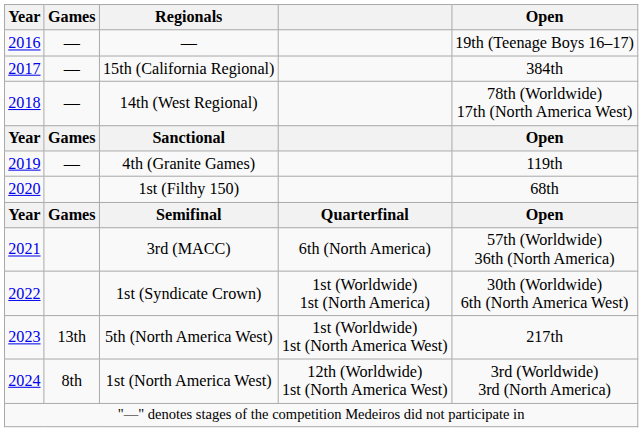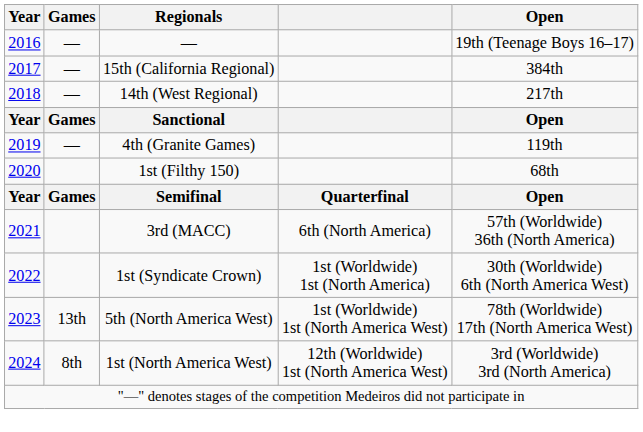 <table class="wikitable" style="text-align:center">
 <tr>
 <th>Year</th>
 <th>Games</th>
 <th>Regionals</th>
 <th></th>
 <th>Open</th>
 </tr>
 <tr>
 <td><a href='#'>2016</a></td>
 <td>—</td>
 <td>—</td>
 <td></td>
 <td>19th (Teenage Boys 16–17)</td>
 </tr>
 <tr>
 <td><a href='#'>2017</a></td>
 <td>—</td>
 <td>15th (California Regional)</td>
 <td></td>
 <td>384th</td>
 </tr>
 <tr>
 <td><a href='#'>2018</a></td>
 <td>—</td>
 <td>14th (West Regional)</td>
 <td></td>
-<td>78th (Worldwide)<br>17th (North America West)</td>
+<td>217th</td>
 </tr>
 <tr>
 <th>Year</th>
 <th>Games</th>
 <th>Sanctional</th>
 <th></th>
 <th>Open</th>
 </tr>
 <tr>
 <td><a href='#'>2019</a></td>
 <td>—</td>
 <td>4th (Granite Games)</td>
 <td></td>
 <td>119th</td>
 </tr>
 <tr>
 <td><a href='#'>2020</a></td>
 <td></td>
 <td>1st (Filthy 150)</td>
 <td></td>
 <td>68th</td>
 </tr>
 <tr>
 <th>Year</th>
 <th>Games</th>
 <th>Semifinal</th>
 <th>Quarterfinal</th>
 <th>Open</th>
 </tr>
 <tr>
 <td><a href='#'>2021</a></td>
 <td></td>
 <td>3rd (MACC)</td>
 <td>6th (North America)</td>
 <td>57th (Worldwide)<br>36th (North America)</td>
 </tr>
 <tr>
 <td><a href='#'>2022</a></td>
 <td></td>
 <td>1st (Syndicate Crown)</td>
 <td>1st (Worldwide)<br>1st (North America)</td>
 <td>30th (Worldwide)<br>6th (North America West)</td>
 </tr>
 <tr>
 <td><a href='#'>2023</a></td>
 <td>13th</td>
 <td>5th (North America West)</td>
 <td>1st (Worldwide)<br>1st (North America West)</td>
-<td>217th</td>
+<td>78th (Worldwide)<br>17th (North America West)</td>
 </tr>
 <tr>
 <td><a href='#'>2024</a></td>
 <td>8th</td>
 <td>1st (North America West)</td>
 <td>12th (Worldwide)<br>1st (North America West)</td>
 <td>3rd (Worldwide)<br>3rd (North America)</td>
 </tr>
 <tr>
 <td colspan="6" style="font-size:90%;">"—" denotes stages of the competition Medeiros did not participate in</td>
 </tr>
 </table>
